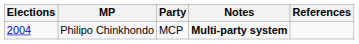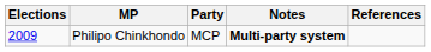 <table class="wikitable">
 <tr>
 <th>Elections</th>
 <th>MP</th>
 <th>Party</th>
 <th>Notes</th>
 <th>References</th>
 </tr>
 <tr>
-<td><a href='#'>2004</a></td>
+<td><a href='#'>2009</a></td>
 <td>Philipo Chinkhondo</td>
 <td>MCP</td>
 <td><strong>Multi-party system</strong></td>
 <td></td>
 </tr>
 </table>
